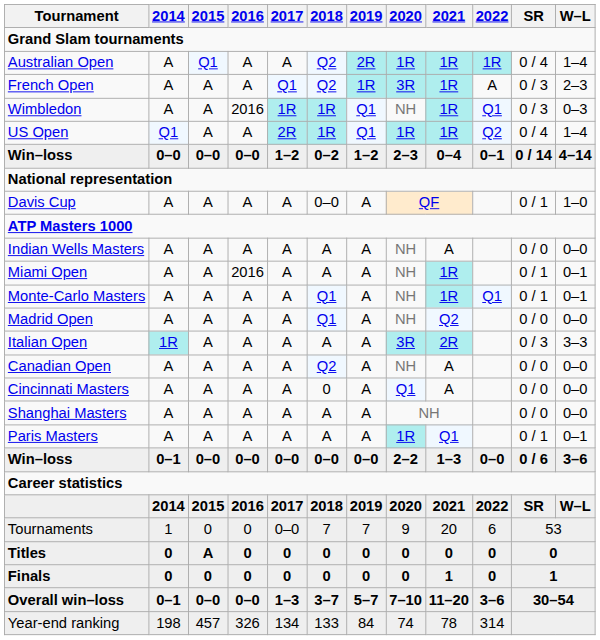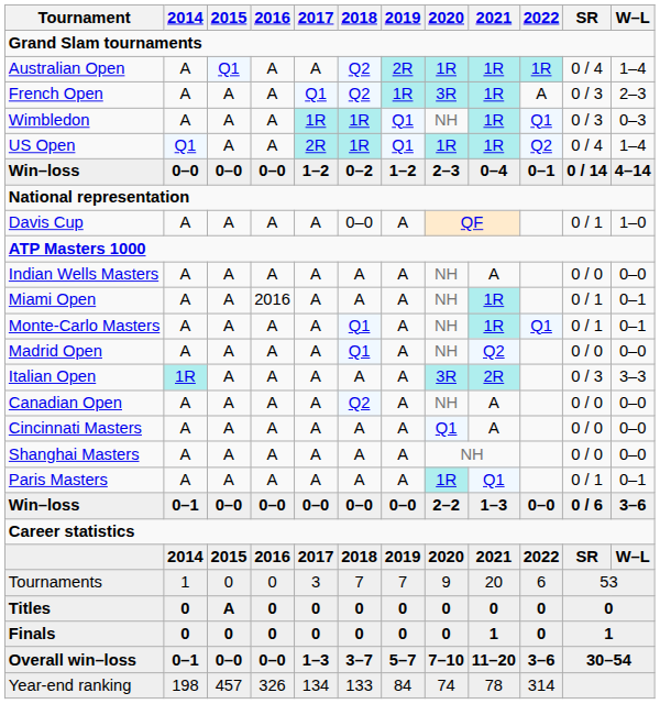 <table class=wikitable style=text-align:center>
 <tr>
 <th>Tournament</th>
 <th><a href='#'>2014</a></th>
 <th><a href='#'>2015</a></th>
 <th><a href='#'>2016</a></th>
 <th><a href='#'>2017</a></th>
 <th><a href='#'>2018</a></th>
 <th><a href='#'>2019</a></th>
 <th><a href='#'>2020</a></th>
 <th><a href='#'>2021</a></th>
 <th><a href='#'>2022</a></th>
 <th>SR</th>
 <th>W–L</th>
 </tr>
 <tr>
 <td colspan="12" style="text-align:left"><strong>Grand Slam tournaments</strong></td>
 </tr>
 <tr>
 <td align=left><a href='#'>Australian Open</a></td>
 <td>A</td>
 <td bgcolor=#f0f8ff><a href='#'>Q1</a></td>
 <td>A</td>
 <td>A</td>
 <td bgcolor=#f0f8ff><a href='#'>Q2</a></td>
 <td bgcolor=#afeeee><a href='#'>2R</a></td>
 <td bgcolor=#afeeee><a href='#'>1R</a></td>
 <td bgcolor=#afeeee><a href='#'>1R</a></td>
 <td bgcolor=#afeeee><a href='#'>1R</a></td>
 <td>0 / 4</td>
 <td>1–4</td>
 </tr>
 <tr>
 <td align=left><a href='#'>French Open</a></td>
 <td>A</td>
 <td>A</td>
 <td>A</td>
 <td bgcolor=#f0f8ff><a href='#'>Q1</a></td>
 <td bgcolor=#f0f8ff><a href='#'>Q2</a></td>
 <td bgcolor=#afeeee><a href='#'>1R</a></td>
 <td bgcolor=#afeeee><a href='#'>3R</a></td>
 <td bgcolor=#afeeee><a href='#'>1R</a></td>
 <td>A</td>
 <td>0 / 3</td>
 <td>2–3</td>
 </tr>
 <tr>
 <td align=left><a href='#'>Wimbledon</a></td>
 <td>A</td>
 <td>A</td>
-<td>2016</td>
+<td>A</td>
 <td bgcolor=#afeeee><a href='#'>1R</a></td>
 <td bgcolor=#afeeee><a href='#'>1R</a></td>
 <td bgcolor=#f0f8ff><a href='#'>Q1</a></td>
 <td style=color:#767676>NH</td>
 <td bgcolor=#afeeee><a href='#'>1R</a></td>
 <td bgcolor=#f0f8ff><a href='#'>Q1</a></td>
 <td>0 / 3</td>
 <td>0–3</td>
 </tr>
 <tr>
 <td align=left><a href='#'>US Open</a></td>
 <td bgcolor=#f0f8ff><a href='#'>Q1</a></td>
 <td>A</td>
 <td>A</td>
 <td bgcolor=#afeeee><a href='#'>2R</a></td>
 <td bgcolor=#afeeee><a href='#'>1R</a></td>
 <td bgcolor=#f0f8ff><a href='#'>Q1</a></td>
 <td bgcolor=#afeeee><a href='#'>1R</a></td>
 <td bgcolor=#afeeee><a href='#'>1R</a></td>
 <td bgcolor=#f0f8ff><a href='#'>Q2</a></td>
 <td>0 / 4</td>
 <td>1–4</td>
 </tr>
 <tr style=font-weight:bold;background:#efefef>
 <td style=text-align:left>Win–loss</td>
 <td>0–0</td>
 <td>0–0</td>
 <td>0–0</td>
 <td>1–2</td>
 <td>0–2</td>
 <td>1–2</td>
 <td>2–3</td>
 <td>0–4</td>
 <td>0–1</td>
 <td>0 / 14</td>
 <td>4–14</td>
 </tr>
 <tr>
 <td colspan="12" align="left"><strong>National representation</strong></td>
 </tr>
 <tr>
 <td align=left><a href='#'>Davis Cup</a></td>
 <td>A</td>
 <td>A</td>
 <td>A</td>
 <td>A</td>
 <td>0–0</td>
 <td>A</td>
 <td colspan=2 bgcolor=ffebcd><a href='#'>QF</a></td>
 <td></td>
 <td>0 / 1</td>
 <td>1–0</td>
 </tr>
 <tr>
 <td colspan="12" align="left"><strong><a href='#'>ATP Masters 1000</a></strong></td>
 </tr>
 <tr>
 <td align=left><a href='#'>Indian Wells Masters</a></td>
 <td>A</td>
 <td>A</td>
 <td>A</td>
 <td>A</td>
 <td>A</td>
 <td>A</td>
 <td style=color:#767676>NH</td>
 <td>A</td>
 <td></td>
 <td>0 / 0</td>
 <td>0–0</td>
 </tr>
 <tr>
 <td align=left><a href='#'>Miami Open</a></td>
 <td>A</td>
 <td>A</td>
 <td>2016</td>
 <td>A</td>
 <td>A</td>
 <td>A</td>
 <td style=color:#767676>NH</td>
 <td bgcolor=#afeeee><a href='#'>1R</a></td>
 <td></td>
 <td>0 / 1</td>
 <td>0–1</td>
 </tr>
 <tr>
 <td align=left><a href='#'>Monte-Carlo Masters</a></td>
 <td>A</td>
 <td>A</td>
 <td>A</td>
 <td>A</td>
 <td bgcolor=#f0f8ff><a href='#'>Q1</a></td>
 <td>A</td>
 <td style=color:#767676>NH</td>
 <td bgcolor=#afeeee><a href='#'>1R</a></td>
 <td bgcolor=#f0f8ff><a href='#'>Q1</a></td>
 <td>0 / 1</td>
 <td>0–1</td>
 </tr>
 <tr>
 <td align=left><a href='#'>Madrid Open</a></td>
 <td>A</td>
 <td>A</td>
 <td>A</td>
 <td>A</td>
 <td bgcolor=#f0f8ff><a href='#'>Q1</a></td>
 <td>A</td>
 <td style=color:#767676>NH</td>
 <td bgcolor=#f0f8ff><a href='#'>Q2</a></td>
 <td></td>
 <td>0 / 0</td>
 <td>0–0</td>
 </tr>
 <tr>
 <td align=left><a href='#'>Italian Open</a></td>
 <td bgcolor=#afeeee><a href='#'>1R</a></td>
 <td>A</td>
 <td>A</td>
 <td>A</td>
 <td>A</td>
 <td>A</td>
 <td bgcolor=#afeeee><a href='#'>3R</a></td>
 <td bgcolor=#afeeee><a href='#'>2R</a></td>
 <td></td>
 <td>0 / 3</td>
 <td>3–3</td>
 </tr>
 <tr>
 <td align=left><a href='#'>Canadian Open</a></td>
 <td>A</td>
 <td>A</td>
 <td>A</td>
 <td>A</td>
 <td bgcolor=#f0f8ff><a href='#'>Q2</a></td>
 <td>A</td>
 <td style=color:#767676>NH</td>
 <td>A</td>
 <td></td>
 <td>0 / 0</td>
 <td>0–0</td>
 </tr>
 <tr>
 <td align=left><a href='#'>Cincinnati Masters</a></td>
 <td>A</td>
 <td>A</td>
 <td>A</td>
 <td>A</td>
-<td>0</td>
+<td>A</td>
 <td>A</td>
 <td bgcolor=#f0f8ff><a href='#'>Q1</a></td>
 <td>A</td>
 <td></td>
 <td>0 / 0</td>
 <td>0–0</td>
 </tr>
 <tr>
 <td align=left><a href='#'>Shanghai Masters</a></td>
 <td>A</td>
 <td>A</td>
 <td>A</td>
 <td>A</td>
 <td>A</td>
 <td>A</td>
 <td colspan="2" style="color:#767676">NH</td>
 <td></td>
 <td>0 / 0</td>
 <td>0–0</td>
 </tr>
 <tr>
 <td align=left><a href='#'>Paris Masters</a></td>
 <td>A</td>
 <td>A</td>
 <td>A</td>
 <td>A</td>
 <td>A</td>
 <td>A</td>
 <td bgcolor=#afeeee><a href='#'>1R</a></td>
 <td bgcolor=f0f8ff><a href='#'>Q1</a></td>
 <td></td>
 <td>0 / 1</td>
 <td>0–1</td>
 </tr>
 <tr style=font-weight:bold;background:#efefef>
 <td style=text-align:left>Win–loss</td>
 <td>0–1</td>
 <td>0–0</td>
 <td>0–0</td>
 <td>0–0</td>
 <td>0–0</td>
 <td>0–0</td>
 <td>2–2</td>
 <td>1–3</td>
 <td>0–0</td>
 <td>0 / 6</td>
 <td>3–6</td>
 </tr>
 <tr>
 <td colspan="12" style="text-align:left"><strong>Career statistics</strong></td>
 </tr>
 <tr style=font-weight:bold;background:#efefef>
 <td></td>
 <td>2014</td>
 <td>2015</td>
 <td>2016</td>
 <td>2017</td>
 <td>2018</td>
 <td>2019</td>
 <td>2020</td>
 <td>2021</td>
 <td>2022</td>
 <td>SR</td>
 <td>W–L</td>
 </tr>
 <tr bgcolor=#efefef>
 <td style=text-align:left>Tournaments</td>
 <td>1</td>
 <td>0</td>
 <td>0</td>
-<td>0–0</td>
+<td>3</td>
 <td>7</td>
 <td>7</td>
 <td>9</td>
 <td>20</td>
 <td>6</td>
 <td colspan=2>53</td>
 </tr>
 <tr style=font-weight:bold;background:#efefef>
 <td style=text-align:left>Titles</td>
 <td>0</td>
 <td>A</td>
 <td>0</td>
 <td>0</td>
 <td>0</td>
 <td>0</td>
 <td>0</td>
 <td>0</td>
 <td>0</td>
 <td colspan="2">0</td>
 </tr>
 <tr style=font-weight:bold;background:#efefef>
 <td align=left>Finals</td>
 <td>0</td>
 <td>0</td>
 <td>0</td>
 <td>0</td>
 <td>0</td>
 <td>0</td>
 <td>0</td>
 <td>1</td>
 <td>0</td>
 <td colspan="2">1</td>
 </tr>
 <tr style="font-weight:bold;background:#efefef">
 <td style="text-align:left">Overall win–loss</td>
 <td>0–1</td>
 <td>0–0</td>
 <td>0–0</td>
 <td>1–3</td>
 <td>3–7</td>
 <td>5–7</td>
 <td>7–10</td>
 <td>11–20</td>
 <td>3–6</td>
 <td colspan="2">30–54</td>
 </tr>
 <tr bgcolor="#efefef">
 <td align="left">Year-end ranking</td>
 <td>198</td>
 <td>457</td>
 <td>326</td>
 <td>134</td>
 <td>133</td>
 <td>84</td>
 <td>74</td>
 <td>78</td>
 <td>314</td>
 <td colspan="2"></td>
 </tr>
 </table>
